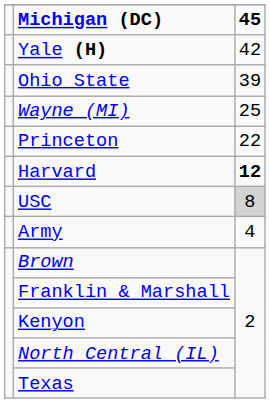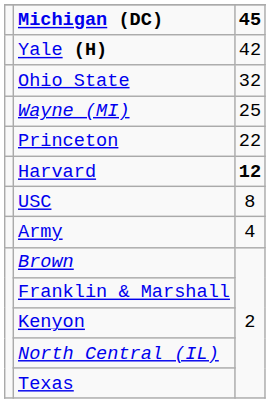 <table class="wikitable sortable" style="text-align:center">
 <tr>
 </tr>
 <tr>
 <td></td>
 <td align=left><strong><a href='#'>Michigan</a></strong> <strong>(DC)</strong></td>
 <td><strong>45</strong></td>
 </tr>
 <tr>
 <td></td>
 <td align=left><a href='#'>Yale</a> <strong>(H)</strong></td>
 <td>42</td>
 </tr>
 <tr>
 <td></td>
 <td align=left><a href='#'>Ohio State</a></td>
-<td>39</td>
+<td>32</td>
 </tr>
 <tr>
 <td></td>
 <td align=left><em><a href='#'>Wayne (MI)</a></em></td>
 <td>25</td>
 </tr>
 <tr>
 <td></td>
 <td align=left><a href='#'>Princeton</a></td>
 <td>22</td>
 </tr>
 <tr>
 <td></td>
 <td align=left><a href='#'>Harvard</a></td>
 <td><strong>12</strong></td>
 </tr>
 <tr>
 <td></td>
 <td align=left><a href='#'>USC</a></td>
-<td style="background: lightgrey;">8</td>
+<td>8</td>
 </tr>
 <tr>
 <td></td>
 <td align=left><a href='#'>Army</a></td>
 <td>4</td>
 </tr>
 <tr>
 <td rowspan=5></td>
 <td align=left><em><a href='#'>Brown</a></em></td>
 <td rowspan=5>2</td>
 </tr>
 <tr>
 <td align=left><a href='#'>Franklin & Marshall</a></td>
 </tr>
 <tr>
 <td align=left><a href='#'>Kenyon</a></td>
 </tr>
 <tr>
 <td align=left><em><a href='#'>North Central (IL)</a></em></td>
 </tr>
 <tr>
 <td align=left><a href='#'>Texas</a></td>
 </tr>
 </table>
